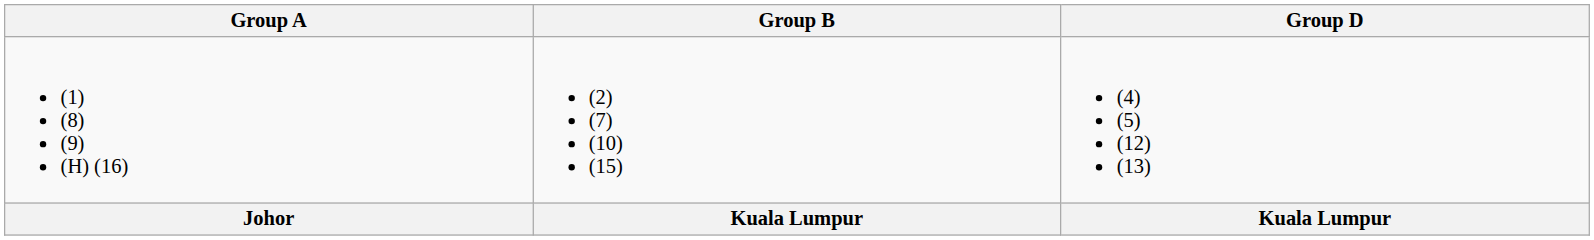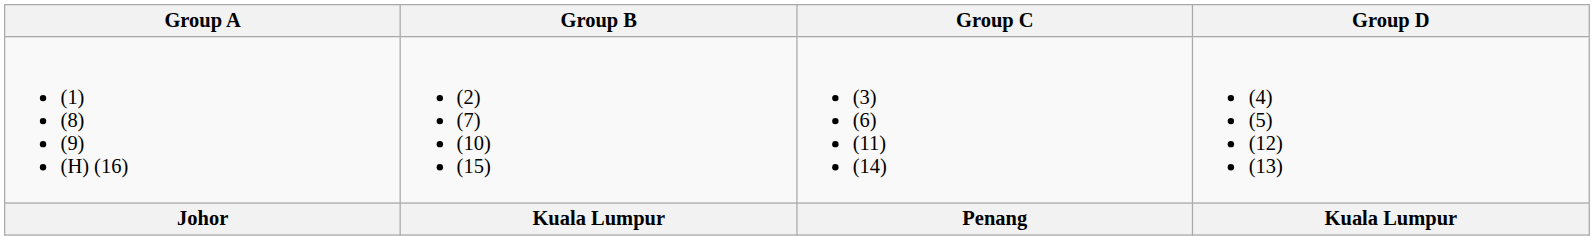 <table class="wikitable" style="width:98%;">
 <tr>
 <th width=25%>Group A</th>
 <th width=25%>Group B</th>
+<th width=25%>Group C</th>
 <th width=25%>Group D</th>
 </tr>
 <tr>
 <td valign=top><br><ul><li> (1)</li><li> (8)</li><li> (9)</li><li> (H) (16)</li></ul></td>
 <td valign=top><br><ul><li> (2)</li><li> (7)</li><li> (10)</li><li> (15)</li></ul></td>
+<td valign=top><br><ul><li> (3)</li><li> (6)</li><li> (11)</li><li> (14)</li></ul></td>
 <td valign=top><br><ul><li> (4)</li><li> (5)</li><li> (12)</li><li> (13)</li></ul></td>
 </tr>
 <tr>
 <th width=25%>Johor</th>
 <th width=25%>Kuala Lumpur</th>
+<th width=25%>Penang</th>
 <th width=25%>Kuala Lumpur</th>
 </tr>
 </table>
